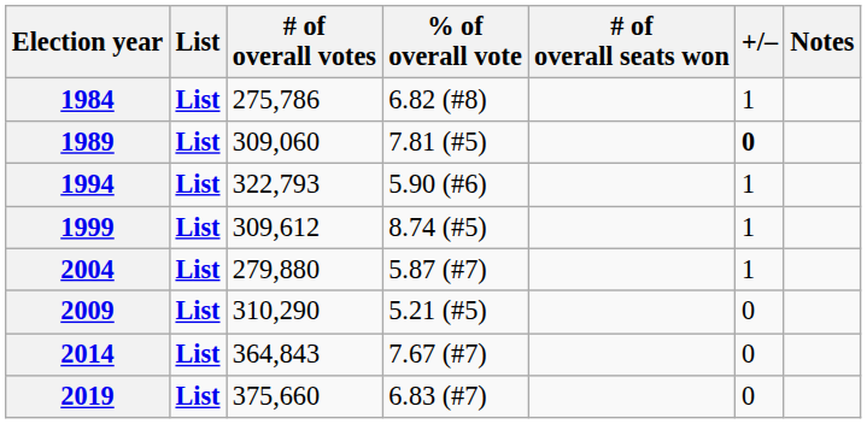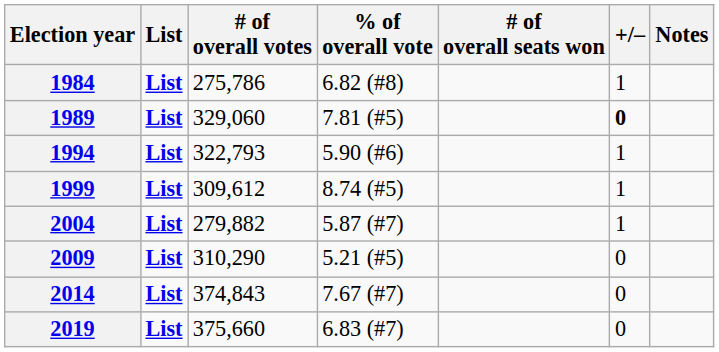 <table class=wikitable>
 <tr>
 <th>Election year</th>
 <th>List</th>
 <th># of<br>overall votes</th>
 <th>% of<br>overall vote</th>
 <th># of<br>overall seats won</th>
 <th>+/–</th>
 <th>Notes</th>
 </tr>
 <tr>
 <th><a href='#'>1984</a></th>
 <td><strong><a href='#'>List</a></strong></td>
 <td>275,786</td>
 <td>6.82 (#8)</td>
 <td></td>
 <td>1 </td>
 <td></td>
 </tr>
 <tr>
 <th><a href='#'>1989</a></th>
 <td><strong><a href='#'>List</a></strong></td>
-<td>309,060</td>
+<td>329,060</td>
 <td>7.81 (#5)</td>
 <td></td>
 <td><strong>0 </strong></td>
 <td></td>
 </tr>
 <tr>
 <th><a href='#'>1994</a></th>
 <td><strong><a href='#'>List</a></strong></td>
 <td>322,793</td>
 <td>5.90 (#6)</td>
 <td></td>
 <td>1 </td>
 <td></td>
 </tr>
 <tr>
 <th><a href='#'>1999</a></th>
 <td><strong><a href='#'>List</a></strong></td>
 <td>309,612</td>
 <td>8.74 (#5)</td>
 <td></td>
 <td>1 </td>
 <td></td>
 </tr>
 <tr>
 <th><a href='#'>2004</a></th>
 <td><strong><a href='#'>List</a></strong></td>
-<td>279,880</td>
+<td>279,882</td>
 <td>5.87 (#7)</td>
 <td></td>
 <td>1 </td>
 <td></td>
 </tr>
 <tr>
 <th><a href='#'>2009</a></th>
 <td><strong><a href='#'>List</a></strong></td>
 <td>310,290</td>
 <td>5.21 (#5)</td>
 <td></td>
 <td>0 </td>
 <td></td>
 </tr>
 <tr>
 <th><a href='#'>2014</a></th>
 <td><strong><a href='#'>List</a></strong></td>
-<td>364,843</td>
+<td>374,843</td>
 <td>7.67 (#7)</td>
 <td></td>
 <td>0 </td>
 <td></td>
 </tr>
 <tr>
 <th><a href='#'>2019</a></th>
 <td><strong><a href='#'>List</a></strong></td>
 <td>375,660</td>
 <td>6.83 (#7)</td>
 <td></td>
 <td>0 </td>
 <td></td>
 </tr>
 </table>
